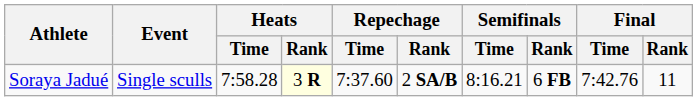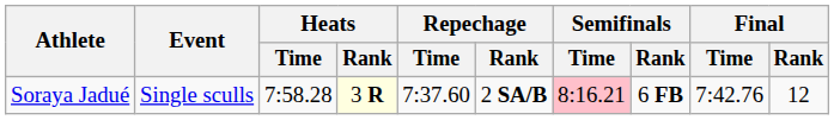 <table class="wikitable" style="font-size:90%;">
 <tr>
 <th rowspan="2">Athlete</th>
 <th rowspan="2">Event</th>
 <th colspan="2">Heats</th>
 <th colspan="2">Repechage</th>
 <th colspan="2">Semifinals</th>
 <th colspan="2">Final</th>
 </tr>
 <tr style="font-size:95%">
 <th>Time</th>
 <th>Rank</th>
 <th>Time</th>
 <th>Rank</th>
 <th>Time</th>
 <th>Rank</th>
 <th>Time</th>
 <th>Rank</th>
 </tr>
 <tr align=center>
 <td align=left><a href='#'>Soraya Jadué</a></td>
 <td align=left><a href='#'>Single sculls</a></td>
 <td>7:58.28</td>
 <td style="background: lightyellow;">3 <strong>R</strong></td>
 <td>7:37.60</td>
 <td>2 <strong>SA/B</strong></td>
-<td>8:16.21</td>
+<td style="background: pink;">8:16.21</td>
 <td>6 <strong>FB</strong></td>
 <td>7:42.76</td>
-<td>11</td>
+<td>12</td>
 </tr>
 </table>
